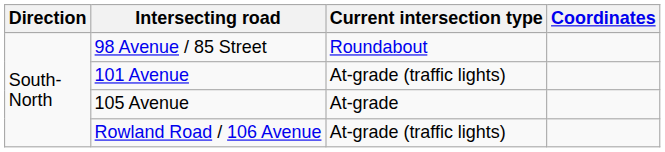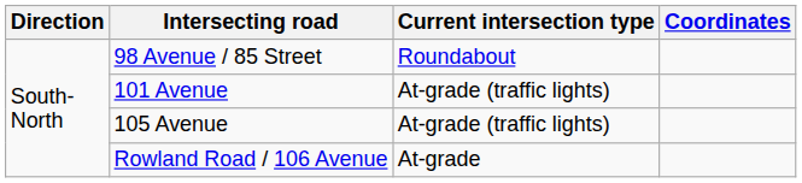 <table class="wikitable">
 <tr>
 <th align="left" valign="center" width=60>Direction</th>
 <th align="left" valign="center">Intersecting road</th>
 <th align="left">Current intersection type</th>
 <th width="85px"><a href='#'>Coordinates</a></th>
 </tr>
 <tr>
 <td rowspan=4>South-North</td>
 <td><a href='#'>98 Avenue</a> / 85 Street</td>
 <td><a href='#'>Roundabout</a></td>
 <td><small></small></td>
 </tr>
 <tr>
 <td><a href='#'>101 Avenue</a></td>
 <td>At-grade (traffic lights)</td>
 <td><small></small></td>
 </tr>
 <tr>
 <td>105 Avenue</td>
-<td>At-grade</td>
+<td>At-grade (traffic lights)</td>
 <td><small></small></td>
 </tr>
 <tr>
 <td><a href='#'>Rowland Road</a> / <a href='#'>106 Avenue</a></td>
-<td>At-grade (traffic lights)</td>
+<td>At-grade</td>
 <td><small></small></td>
 </tr>
 </table>
